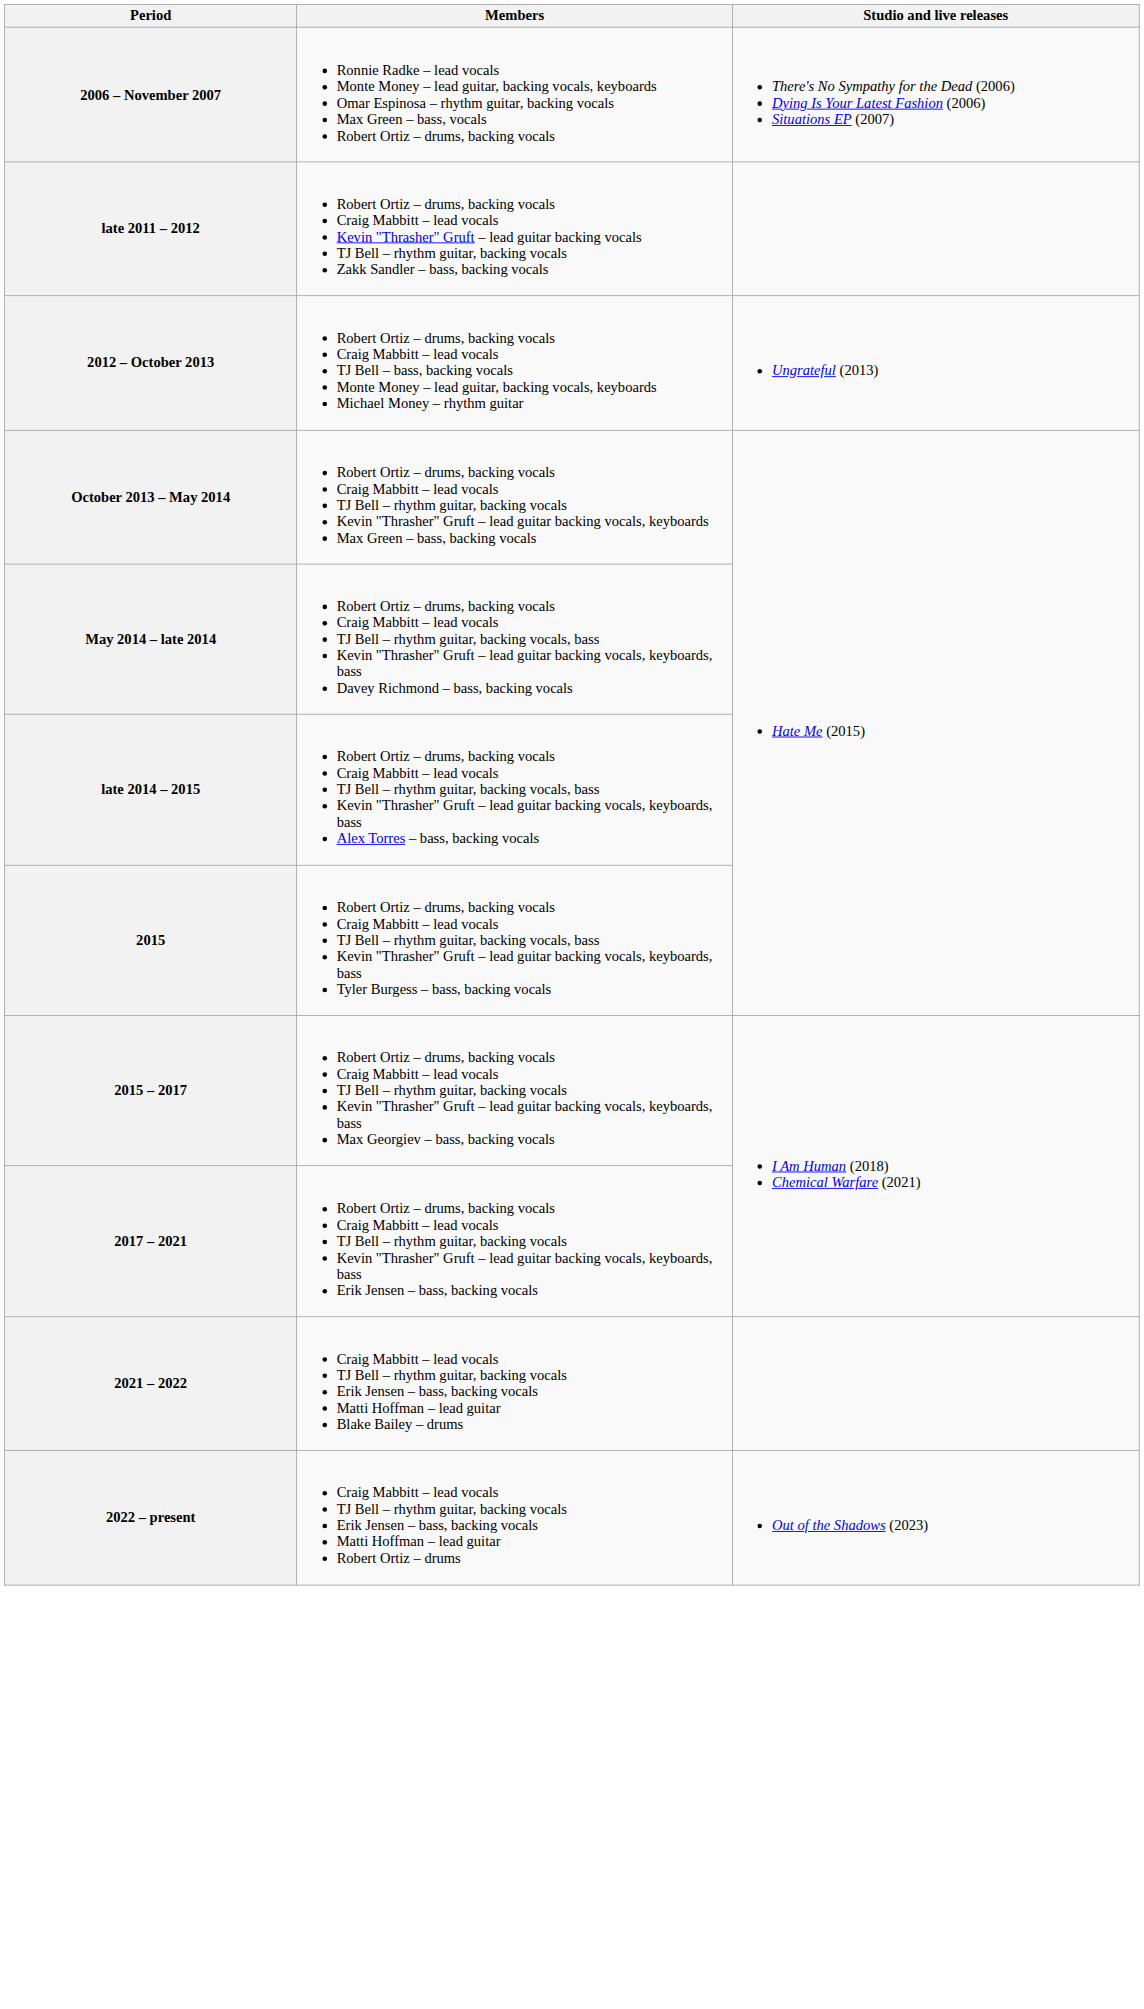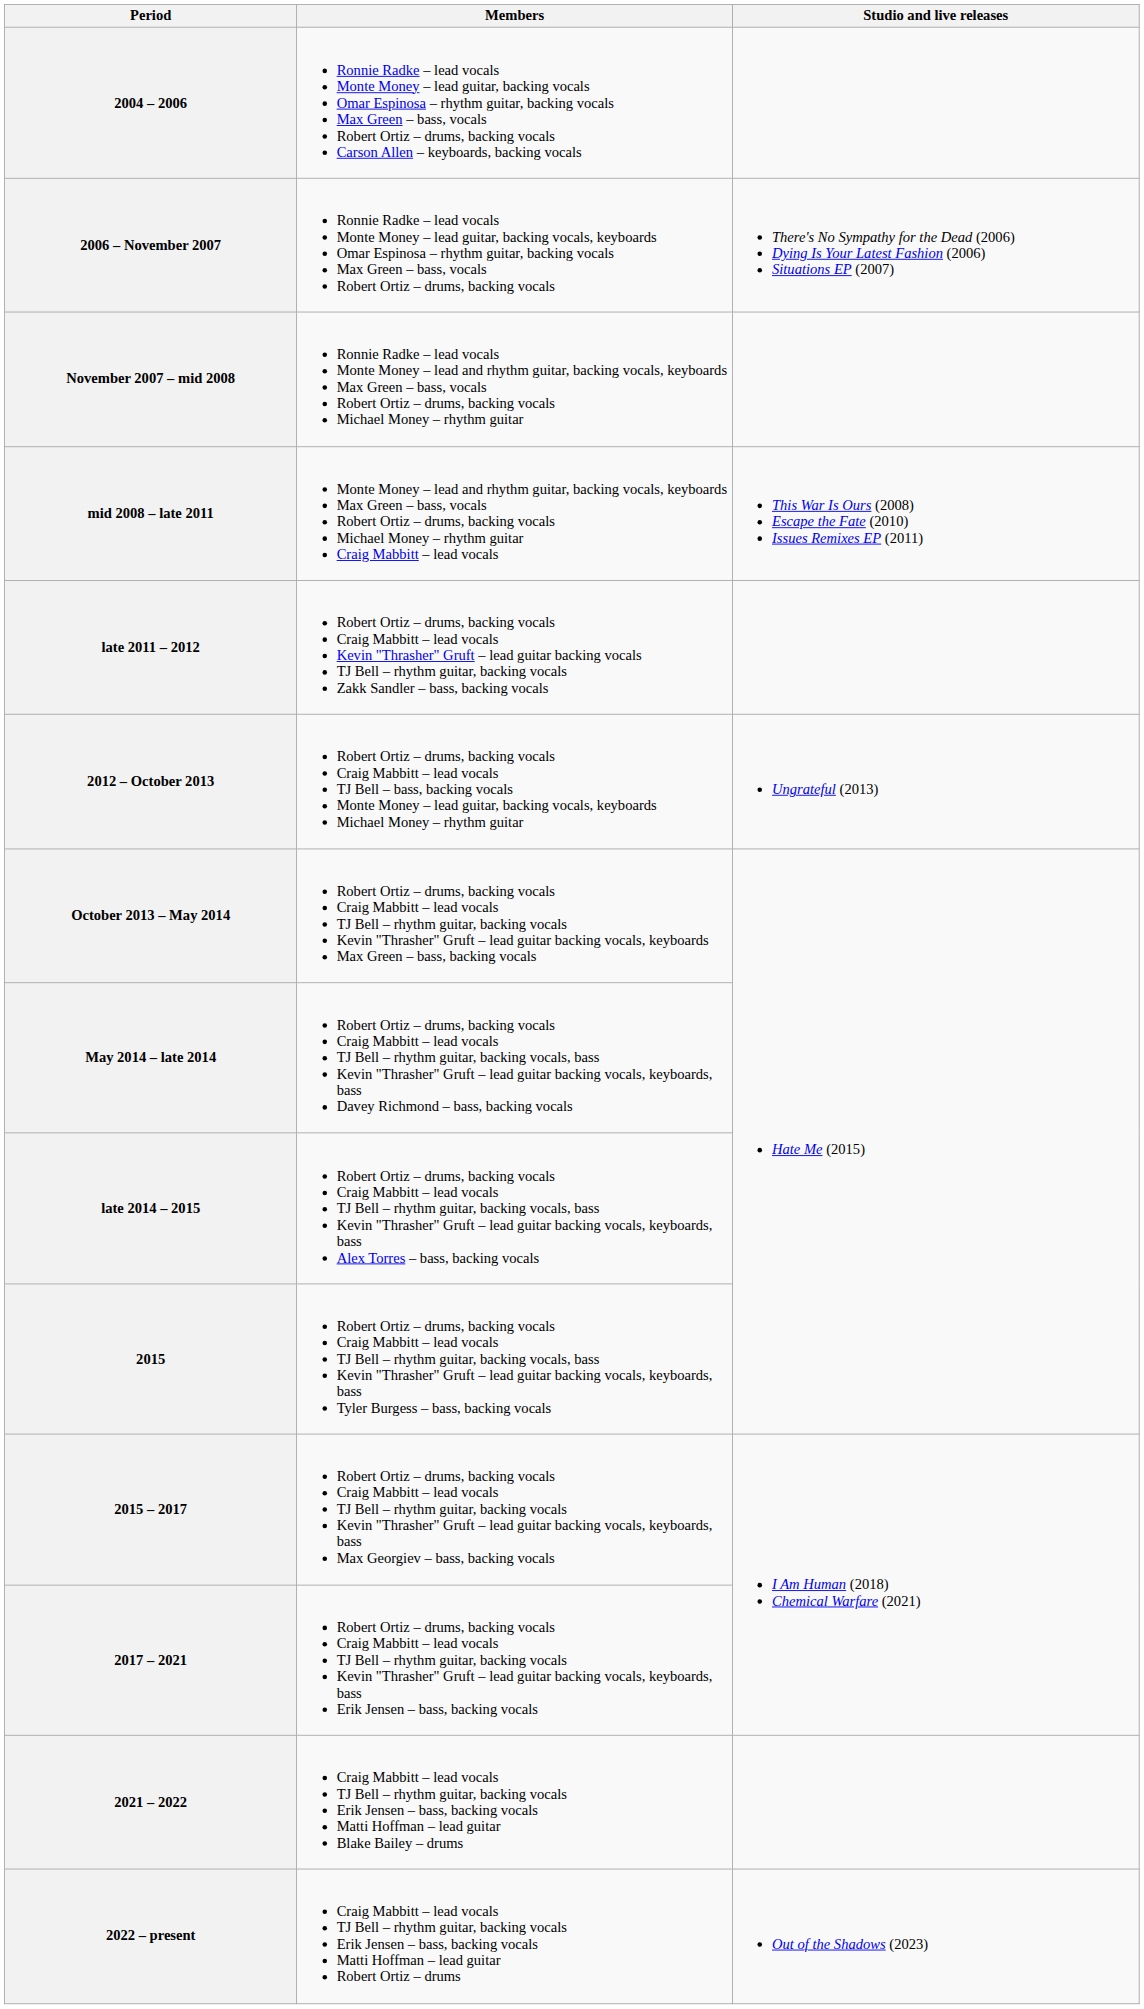 <table class="wikitable">
 <tr>
 <th scope="col" style="width:20em;">Period</th>
 <th scope="col" style="width:30em;">Members</th>
 <th scope="col" style="width:28em;">Studio and live releases</th>
 </tr>
 <tr>
+<th>2004 – 2006</th>
+<td><br><ul><li><a href='#'>Ronnie Radke</a> – lead vocals</li><li><a href='#'>Monte Money</a> – lead guitar, backing vocals</li><li><a href='#'>Omar Espinosa</a> – rhythm guitar, backing vocals</li><li><a href='#'>Max Green</a> – bass, vocals</li><li>Robert Ortiz – drums, backing vocals</li><li><a href='#'>Carson Allen</a> – keyboards, backing vocals</li></ul></td>
+<td></td>
+</tr>
+<tr>
 <th>2006 – November 2007</th>
 <td><br><ul><li>Ronnie Radke – lead vocals</li><li>Monte Money – lead guitar, backing vocals, keyboards</li><li>Omar Espinosa – rhythm guitar, backing vocals</li><li>Max Green – bass, vocals</li><li>Robert Ortiz – drums, backing vocals</li></ul></td>
 <td><br><ul><li><em>There's No Sympathy for the Dead</em> (2006)</li><li><em><a href='#'>Dying Is Your Latest Fashion</a></em> (2006)</li><li><em><a href='#'>Situations EP</a></em> (2007)</li></ul></td>
+</tr>
+<tr>
+<th>November 2007 – mid 2008</th>
+<td><br><ul><li>Ronnie Radke – lead vocals</li><li>Monte Money – lead and rhythm guitar, backing vocals, keyboards</li><li>Max Green – bass, vocals</li><li>Robert Ortiz – drums, backing vocals</li><li>Michael Money – rhythm guitar </li></ul></td>
+<td></td>
+</tr>
+<tr>
+<th>mid 2008 – late 2011</th>
+<td><br><ul><li>Monte Money – lead and rhythm guitar, backing vocals, keyboards</li><li>Max Green – bass, vocals</li><li>Robert Ortiz – drums, backing vocals</li><li>Michael Money – rhythm guitar </li><li><a href='#'>Craig Mabbitt</a> – lead vocals</li></ul></td>
+<td><br><ul><li><em><a href='#'>This War Is Ours</a></em> (2008)</li><li><em><a href='#'>Escape the Fate</a></em> (2010)</li><li><em><a href='#'>Issues Remixes EP</a></em> (2011)</li></ul></td>
 </tr>
 <tr>
 <th>late 2011 – 2012</th>
 <td><br><ul><li>Robert Ortiz – drums, backing vocals</li><li>Craig Mabbitt – lead vocals</li><li><a href='#'>Kevin "Thrasher" Gruft</a> – lead guitar backing vocals </li><li>TJ Bell – rhythm guitar, backing vocals </li><li>Zakk Sandler – bass, backing vocals </li></ul></td>
 <td></td>
 </tr>
 <tr>
 <th>2012 – October 2013</th>
 <td><br><ul><li>Robert Ortiz – drums, backing vocals</li><li>Craig Mabbitt – lead vocals</li><li>TJ Bell – bass, backing vocals</li><li>Monte Money – lead guitar, backing vocals, keyboards</li><li>Michael Money – rhythm guitar</li></ul></td>
 <td><br><ul><li><em><a href='#'>Ungrateful</a></em> (2013)</li></ul></td>
 </tr>
 <tr>
 <th>October 2013 – May 2014</th>
 <td><br><ul><li>Robert Ortiz – drums, backing vocals</li><li>Craig Mabbitt – lead vocals</li><li>TJ Bell – rhythm guitar, backing vocals</li><li>Kevin "Thrasher" Gruft – lead guitar backing vocals, keyboards</li><li>Max Green – bass, backing vocals</li></ul></td>
 <td rowspan="4"><br><ul><li><em><a href='#'>Hate Me</a></em> (2015)</li></ul></td>
 </tr>
 <tr>
 <th>May 2014 – late 2014</th>
 <td><br><ul><li>Robert Ortiz – drums, backing vocals</li><li>Craig Mabbitt – lead vocals</li><li>TJ Bell – rhythm guitar, backing vocals, bass</li><li>Kevin "Thrasher" Gruft – lead guitar backing vocals, keyboards, bass</li><li>Davey Richmond – bass, backing vocals </li></ul></td>
 </tr>
 <tr>
 <th>late 2014 – 2015</th>
 <td><br><ul><li>Robert Ortiz – drums, backing vocals</li><li>Craig Mabbitt – lead vocals</li><li>TJ Bell – rhythm guitar, backing vocals, bass</li><li>Kevin "Thrasher" Gruft – lead guitar backing vocals, keyboards, bass</li><li><a href='#'>Alex Torres</a> – bass, backing vocals </li></ul></td>
 </tr>
 <tr>
 <th>2015</th>
 <td><br><ul><li>Robert Ortiz – drums, backing vocals</li><li>Craig Mabbitt – lead vocals</li><li>TJ Bell – rhythm guitar, backing vocals, bass</li><li>Kevin "Thrasher" Gruft – lead guitar backing vocals, keyboards, bass</li><li>Tyler Burgess – bass, backing vocals </li></ul></td>
 </tr>
 <tr>
 <th>2015 – 2017</th>
 <td><br><ul><li>Robert Ortiz – drums, backing vocals</li><li>Craig Mabbitt – lead vocals</li><li>TJ Bell – rhythm guitar, backing vocals</li><li>Kevin "Thrasher" Gruft – lead guitar backing vocals, keyboards, bass</li><li>Max Georgiev – bass, backing vocals </li></ul></td>
 <td rowspan="2"><br><ul><li><em><a href='#'>I Am Human</a></em> (2018)</li><li><em><a href='#'>Chemical Warfare</a></em> (2021)</li></ul></td>
 </tr>
 <tr>
 <th>2017 – 2021</th>
 <td><br><ul><li>Robert Ortiz – drums, backing vocals</li><li>Craig Mabbitt – lead vocals</li><li>TJ Bell – rhythm guitar, backing vocals</li><li>Kevin "Thrasher" Gruft – lead guitar backing vocals, keyboards, bass</li><li>Erik Jensen – bass, backing vocals </li></ul></td>
 </tr>
 <tr>
 <th>2021 – 2022</th>
 <td><br><ul><li>Craig Mabbitt – lead vocals</li><li>TJ Bell – rhythm guitar, backing vocals</li><li>Erik Jensen – bass, backing vocals </li><li>Matti Hoffman – lead guitar </li><li>Blake Bailey – drums </li></ul></td>
 <td></td>
 </tr>
 <tr>
 <th>2022 – present</th>
 <td><br><ul><li>Craig Mabbitt – lead vocals</li><li>TJ Bell – rhythm guitar, backing vocals</li><li>Erik Jensen – bass, backing vocals</li><li>Matti Hoffman – lead guitar</li><li>Robert Ortiz – drums</li></ul></td>
 <td><br><ul><li><em><a href='#'>Out of the Shadows</a></em> (2023)</li></ul></td>
 </tr>
 </table>
